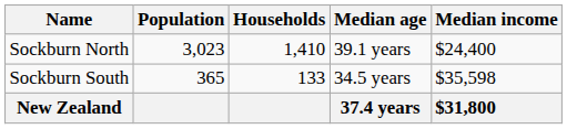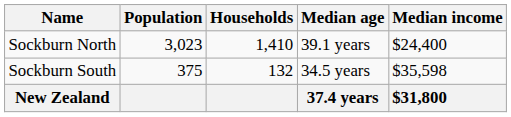 <table class="wikitable">
 <tr>
 <th>Name</th>
 <th>Population</th>
 <th>Households</th>
 <th>Median age</th>
 <th>Median income</th>
 </tr>
 <tr>
 <td>Sockburn North</td>
 <td style="text-align:right;">3,023</td>
 <td style="text-align:right;">1,410</td>
 <td>39.1 years</td>
 <td>$24,400</td>
 </tr>
 <tr>
 <td>Sockburn South</td>
-<td style="text-align:right;">365</td>
-<td style="text-align:right;">133</td>
+<td style="text-align:right;">375</td>
+<td style="text-align:right;">132</td>
 <td>34.5 years</td>
 <td>$35,598</td>
 </tr>
 <tr>
 <th>New Zealand</th>
 <th></th>
 <th></th>
 <th>37.4 years</th>
 <th style="text-align:left;">$31,800</th>
 </tr>
 </table>
